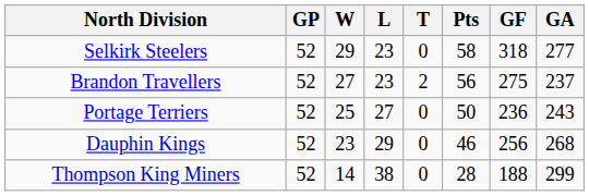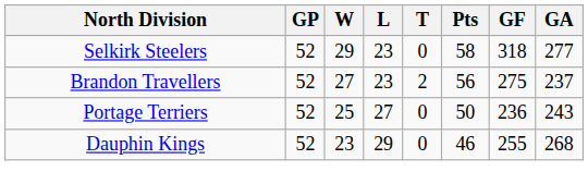 <table class="wikitable" style="text-align:center">
 <tr>
 <th width="45%">North Division</th>
 <th width="6.25%">GP</th>
 <th width="6.25%">W</th>
 <th width="6.25%">L</th>
 <th width="6.25%">T</th>
 <th width="7.5%">Pts</th>
 <th width="7.5%">GF</th>
 <th width="7.5%">GA</th>
 </tr>
 <tr>
 <td><a href='#'>Selkirk Steelers</a></td>
 <td>52</td>
 <td>29</td>
 <td>23</td>
 <td>0</td>
 <td>58</td>
 <td>318</td>
 <td>277</td>
 </tr>
 <tr>
 <td><a href='#'>Brandon Travellers</a></td>
 <td>52</td>
 <td>27</td>
 <td>23</td>
 <td>2</td>
 <td>56</td>
 <td>275</td>
 <td>237</td>
 </tr>
 <tr>
 <td><a href='#'>Portage Terriers</a></td>
 <td>52</td>
 <td>25</td>
 <td>27</td>
 <td>0</td>
 <td>50</td>
 <td>236</td>
 <td>243</td>
 </tr>
 <tr>
 <td><a href='#'>Dauphin Kings</a></td>
 <td>52</td>
 <td>23</td>
 <td>29</td>
 <td>0</td>
 <td>46</td>
-<td>256</td>
+<td>255</td>
 <td>268</td>
 </tr>
-<tr>
-<td><a href='#'>Thompson King Miners</a></td>
-<td>52</td>
-<td>14</td>
-<td>38</td>
-<td>0</td>
-<td>28</td>
-<td>188</td>
-<td>299</td>
-</tr>
 </table>
